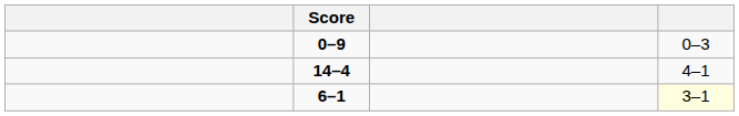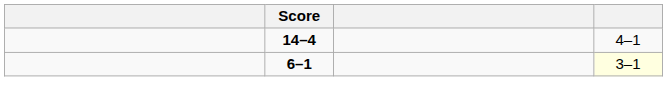 <table class="wikitable" style="text-align: center; ">
 <tr>
 <th align="right" width="270"></th>
 <th width="65">Score</th>
 <th align="left" width="270"></th>
 <th width="65"></th>
-</tr>
-<tr>
-<td align="left"></td>
-<td><strong>0–9</strong></td>
-<td align="left"><strong></strong></td>
-<td>0–3 <strong></strong></td>
 </tr>
 <tr>
 <td align="left"><strong></strong></td>
 <td><strong>14–4</strong></td>
 <td align="left"></td>
 <td>4–1 <strong></strong></td>
 </tr>
 <tr>
 <td align="left"><strong></strong></td>
 <td><strong>6–1</strong></td>
 <td align="left"></td>
 <td style="background: lightyellow;">3–1 <strong></strong></td>
 </tr>
 </table>
